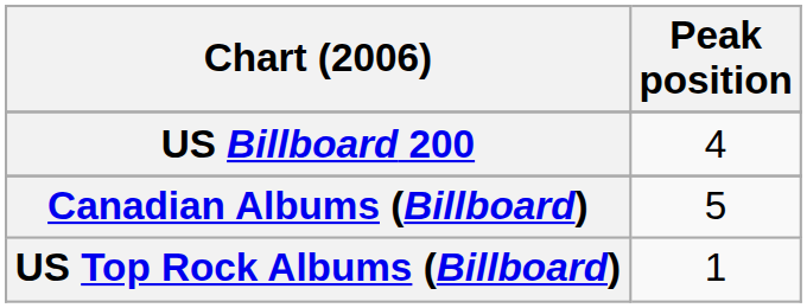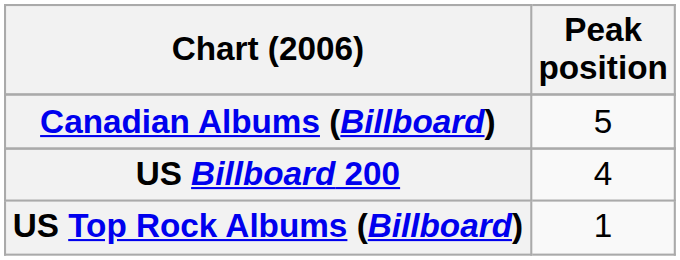 <table class="wikitable sortable plainrowheaders" style="text-align:center">
 <tr>
 <th scope="col">Chart (2006)</th>
 <th scope="col">Peak<br>position</th>
 </tr>
 <tr>
 </tr>
 <tr>
 </tr>
 <tr>
 </tr>
 <tr>
-<th scope="row">US <a href='#'><em>Billboard</em> 200</a></th>
-<td>4</td>
+<th scope="row"><a href='#'>Canadian Albums</a> (<em><a href='#'>Billboard</a></em>)</th>
+<td>5</td>
 </tr>
 <tr>
 </tr>
 <tr>
 </tr>
 <tr>
 </tr>
 <tr>
 </tr>
 <tr>
 </tr>
 <tr>
 </tr>
 <tr>
 </tr>
 <tr>
 </tr>
 <tr>
 </tr>
 <tr>
 </tr>
 <tr>
 </tr>
 <tr>
 </tr>
 <tr>
-<th scope="row"><a href='#'>Canadian Albums</a> (<em><a href='#'>Billboard</a></em>)</th>
-<td>5</td>
+<th scope="row">US <a href='#'><em>Billboard</em> 200</a></th>
+<td>4</td>
 </tr>
 <tr>
 <th scope="row">US <a href='#'>Top Rock Albums</a> (<em><a href='#'>Billboard</a></em>)</th>
 <td>1</td>
 </tr>
 </table>
